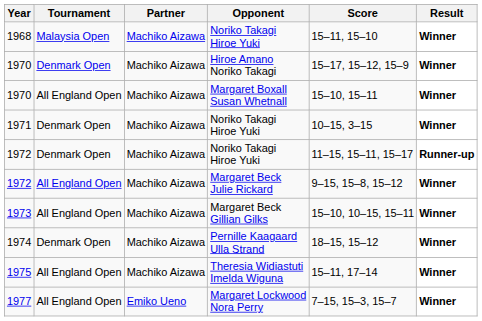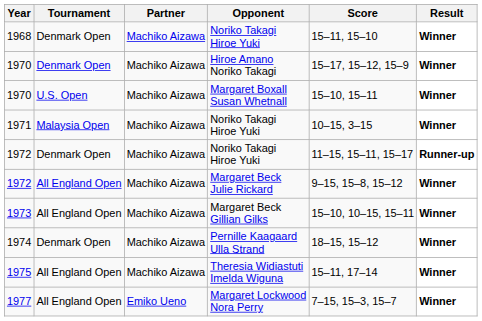 <table class="sortable wikitable" style="font-size: 90%;">
 <tr>
 <th>Year</th>
 <th>Tournament</th>
 <th>Partner</th>
 <th>Opponent</th>
 <th>Score</th>
 <th>Result</th>
 </tr>
 <tr>
 <td align="center">1968</td>
-<td align="left"><a href='#'>Malaysia Open</a></td>
+<td align="left">Denmark Open</td>
 <td align="left"> <a href='#'>Machiko Aizawa</a></td>
 <td align="left"> <a href='#'>Noriko Takagi</a><br> <a href='#'>Hiroe Yuki</a></td>
 <td align="left">15–11, 15–10</td>
 <td style="text-align:left; background:white"> <strong>Winner</strong></td>
 </tr>
 <tr>
 <td align="center">1970</td>
 <td align="left"><a href='#'>Denmark Open</a></td>
 <td align="left"> Machiko Aizawa</td>
 <td align="left"> <a href='#'>Hiroe Amano</a><br> Noriko Takagi</td>
 <td align="left">15–17, 15–12, 15–9</td>
 <td style="text-align:left; background:white"> <strong>Winner</strong></td>
 </tr>
 <tr>
 <td align="center">1970</td>
-<td align="left">All England Open</td>
+<td align="left"><a href='#'>U.S. Open</a></td>
 <td align="left"> Machiko Aizawa</td>
 <td align="left"> <a href='#'>Margaret Boxall</a><br> <a href='#'>Susan Whetnall</a></td>
 <td align="left">15–10, 15–11</td>
 <td style="text-align:left; background:white"> <strong>Winner</strong></td>
 </tr>
 <tr>
 <td align="center">1971</td>
-<td align="left">Denmark Open</td>
+<td align="left"><a href='#'>Malaysia Open</a></td>
 <td align="left"> Machiko Aizawa</td>
 <td align="left"> Noriko Takagi<br> Hiroe Yuki</td>
 <td align="left">10–15, 3–15</td>
 <td style="text-align:left; background:white"> <strong>Winner</strong></td>
 </tr>
 <tr>
 <td align="center">1972</td>
 <td align="left">Denmark Open</td>
 <td align="left"> Machiko Aizawa</td>
 <td align="left"> Noriko Takagi<br> Hiroe Yuki</td>
 <td align="left">11–15, 15–11, 15–17</td>
 <td style="text-align:left; background:white"> <strong>Runner-up</strong></td>
 </tr>
 <tr>
 <td align="center"><a href='#'>1972</a></td>
 <td align="left"><a href='#'>All England Open</a></td>
 <td align="left"> Machiko Aizawa</td>
 <td align="left"> <a href='#'>Margaret Beck</a><br> <a href='#'>Julie Rickard</a></td>
 <td align="left">9–15, 15–8, 15–12</td>
 <td style="text-align:left; background:white"> <strong>Winner</strong></td>
 </tr>
 <tr>
 <td align="center"><a href='#'>1973</a></td>
 <td align="left">All England Open</td>
 <td align="left"> Machiko Aizawa</td>
 <td align="left"> Margaret Beck<br> <a href='#'>Gillian Gilks</a></td>
 <td align="left">15–10, 10–15, 15–11</td>
 <td style="text-align:left; background:white"> <strong>Winner</strong></td>
 </tr>
 <tr>
 <td align="center">1974</td>
 <td align="left">Denmark Open</td>
 <td align="left"> Machiko Aizawa</td>
 <td align="left"> <a href='#'>Pernille Kaagaard</a><br> <a href='#'>Ulla Strand</a></td>
 <td align="left">18–15, 15–12</td>
 <td style="text-align:left; background:white"> <strong>Winner</strong></td>
 </tr>
 <tr>
 <td align="center"><a href='#'>1975</a></td>
 <td align="left">All England Open</td>
 <td align="left"> Machiko Aizawa</td>
 <td align="left"> <a href='#'>Theresia Widiastuti</a><br> <a href='#'>Imelda Wiguna</a></td>
 <td align="left">15–11, 17–14</td>
 <td style="text-align:left; background:white"> <strong>Winner</strong></td>
 </tr>
 <tr>
 <td align="center"><a href='#'>1977</a></td>
 <td align="left">All England Open</td>
 <td align="left"> <a href='#'>Emiko Ueno</a></td>
 <td align="left"> <a href='#'>Margaret Lockwood</a><br> <a href='#'>Nora Perry</a></td>
 <td align="left">7–15, 15–3, 15–7</td>
 <td style="text-align:left; background:white"> <strong>Winner</strong></td>
 </tr>
 </table>
